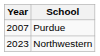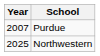 <table class="wikitable">
 <tr>
 <th>Year</th>
 <th>School</th>
 </tr>
 <tr>
 <td>2007</td>
 <td>Purdue</td>
 </tr>
 <tr>
-<td>2023</td>
+<td>2025</td>
 <td>Northwestern</td>
 </tr>
 </table>
